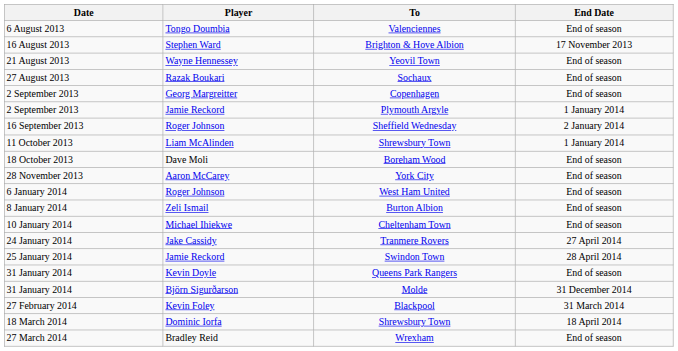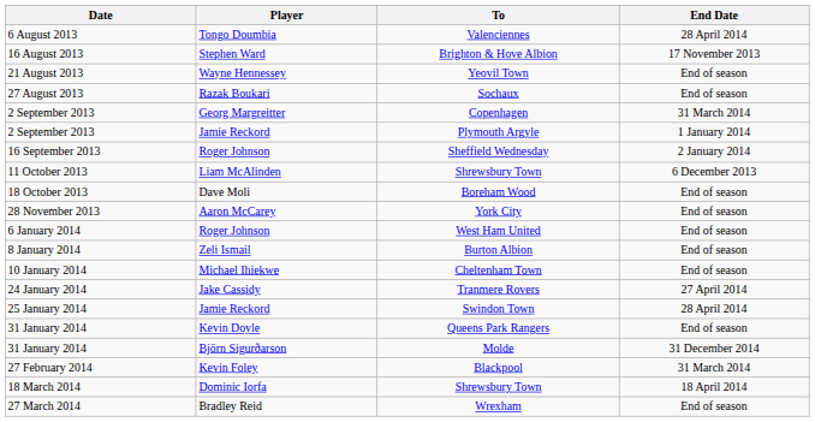 <table class="wikitable" style="text-align:center; font-size:95%;width:65%; text-align:left">
 <tr>
 <th>Date</th>
 <th>Player</th>
 <th>To</th>
 <th>End Date</th>
 </tr>
 <tr --->
 <td>6 August 2013</td>
 <td> <a href='#'>Tongo Doumbia</a></td>
 <td style="text-align:center;"> <a href='#'>Valenciennes</a></td>
-<td style="text-align:center;">End of season</td>
+<td style="text-align:center;">28 April 2014</td>
 </tr>
 <tr --->
 <td>16 August 2013</td>
 <td> <a href='#'>Stephen Ward</a></td>
 <td style="text-align:center;"><a href='#'>Brighton & Hove Albion</a></td>
 <td style="text-align:center;">17 November 2013</td>
 </tr>
 <tr --->
 <td>21 August 2013</td>
 <td> <a href='#'>Wayne Hennessey</a></td>
 <td style="text-align:center;"><a href='#'>Yeovil Town</a></td>
 <td style="text-align:center;">End of season</td>
 </tr>
 <tr --->
 <td>27 August 2013</td>
 <td> <a href='#'>Razak Boukari</a></td>
 <td style="text-align:center;"> <a href='#'>Sochaux</a></td>
 <td style="text-align:center;">End of season</td>
 </tr>
 <tr --->
 <td>2 September 2013</td>
 <td> <a href='#'>Georg Margreitter</a></td>
 <td style="text-align:center;"> <a href='#'>Copenhagen</a></td>
-<td style="text-align:center;">End of season</td>
+<td style="text-align:center;">31 March 2014</td>
 </tr>
 <tr --->
 <td>2 September 2013</td>
 <td> <a href='#'>Jamie Reckord</a></td>
 <td style="text-align:center;"><a href='#'>Plymouth Argyle</a></td>
 <td style="text-align:center;">1 January 2014</td>
 </tr>
 <tr --->
 <td>16 September 2013</td>
 <td> <a href='#'>Roger Johnson</a></td>
 <td style="text-align:center;"><a href='#'>Sheffield Wednesday</a></td>
 <td style="text-align:center;">2 January 2014</td>
 </tr>
 <tr --->
 <td>11 October 2013</td>
 <td> <a href='#'>Liam McAlinden</a></td>
 <td style="text-align:center;"><a href='#'>Shrewsbury Town</a></td>
-<td style="text-align:center;">1 January 2014</td>
+<td style="text-align:center;">6 December 2013</td>
 </tr>
 <tr --->
 <td>18 October 2013</td>
 <td> Dave Moli</td>
 <td style="text-align:center;"><a href='#'>Boreham Wood</a></td>
 <td style="text-align:center;">End of season</td>
 </tr>
 <tr --->
 <td>28 November 2013</td>
 <td> <a href='#'>Aaron McCarey</a></td>
 <td style="text-align:center;"><a href='#'>York City</a></td>
 <td style="text-align:center;">End of season</td>
 </tr>
 <tr --->
 <td>6 January 2014</td>
 <td> <a href='#'>Roger Johnson</a></td>
 <td style="text-align:center;"><a href='#'>West Ham United</a></td>
 <td style="text-align:center;">End of season</td>
 </tr>
 <tr --->
 <td>8 January 2014</td>
 <td> <a href='#'>Zeli Ismail</a></td>
 <td style="text-align:center;"><a href='#'>Burton Albion</a></td>
 <td style="text-align:center;">End of season</td>
 </tr>
 <tr --->
 <td>10 January 2014</td>
 <td> <a href='#'>Michael Ihiekwe</a></td>
 <td style="text-align:center;"><a href='#'>Cheltenham Town</a></td>
 <td style="text-align:center;">End of season</td>
 </tr>
 <tr --->
 <td>24 January 2014</td>
 <td> <a href='#'>Jake Cassidy</a></td>
 <td style="text-align:center;"><a href='#'>Tranmere Rovers</a></td>
 <td style="text-align:center;">27 April 2014</td>
 </tr>
 <tr --->
 <td>25 January 2014</td>
 <td> <a href='#'>Jamie Reckord</a></td>
 <td style="text-align:center;"><a href='#'>Swindon Town</a></td>
 <td style="text-align:center;">28 April 2014</td>
 </tr>
 <tr --->
 <td>31 January 2014</td>
 <td> <a href='#'>Kevin Doyle</a></td>
 <td style="text-align:center;"><a href='#'>Queens Park Rangers</a></td>
 <td style="text-align:center;">End of season</td>
 </tr>
 <tr --->
 <td>31 January 2014</td>
 <td> <a href='#'>Björn Sigurðarson</a></td>
 <td style="text-align:center;"> <a href='#'>Molde</a></td>
 <td style="text-align:center;">31 December 2014</td>
 </tr>
 <tr --->
 <td>27 February 2014</td>
 <td> <a href='#'>Kevin Foley</a></td>
 <td style="text-align:center;"><a href='#'>Blackpool</a></td>
 <td style="text-align:center;">31 March 2014</td>
 </tr>
 <tr --->
 <td>18 March 2014</td>
 <td> <a href='#'>Dominic Iorfa</a></td>
 <td style="text-align:center;"><a href='#'>Shrewsbury Town</a></td>
 <td style="text-align:center;">18 April 2014</td>
 </tr>
 <tr --->
 <td>27 March 2014</td>
 <td> Bradley Reid</td>
 <td style="text-align:center;"> <a href='#'>Wrexham</a></td>
 <td style="text-align:center;">End of season</td>
 </tr>
 </table>
